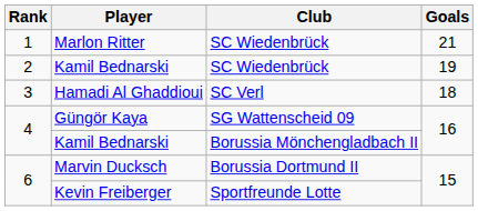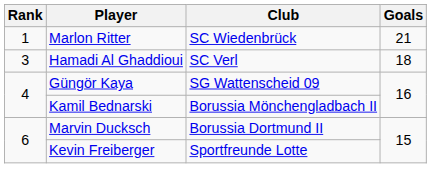 <table class="wikitable sortable" style="text-align:center">
 <tr>
 <th>Rank</th>
 <th>Player</th>
 <th>Club</th>
 <th>Goals</th>
 </tr>
 <tr>
 <td>1</td>
 <td align="left"> <a href='#'>Marlon Ritter</a></td>
 <td align="left"><a href='#'>SC Wiedenbrück</a></td>
 <td>21</td>
-</tr>
-<tr>
-<td>2</td>
-<td align="left"> <a href='#'>Kamil Bednarski</a></td>
-<td align="left"><a href='#'>SC Wiedenbrück</a></td>
-<td>19</td>
 </tr>
 <tr>
 <td>3</td>
 <td align="left"> <a href='#'>Hamadi Al Ghaddioui</a></td>
 <td align="left"><a href='#'>SC Verl</a></td>
 <td>18</td>
 </tr>
 <tr>
 <td rowspan=2>4</td>
 <td align="left"> <a href='#'>Güngör Kaya</a></td>
 <td align="left"><a href='#'>SG Wattenscheid 09</a></td>
 <td rowspan=2>16</td>
 </tr>
 <tr>
 <td align="left"> <a href='#'>Kamil Bednarski</a></td>
 <td align="left"><a href='#'>Borussia Mönchengladbach II</a></td>
 </tr>
 <tr>
 <td rowspan=2>6</td>
 <td align="left"> <a href='#'>Marvin Ducksch</a></td>
 <td align="left"><a href='#'>Borussia Dortmund II</a></td>
 <td rowspan=2>15</td>
 </tr>
 <tr>
 <td align="left"> <a href='#'>Kevin Freiberger</a></td>
 <td align="left"><a href='#'>Sportfreunde Lotte</a></td>
 </tr>
 </table>
